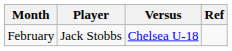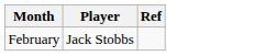 <table class="wikitable">
 <tr>
 <th>Month</th>
 <th>Player</th>
-<th>Versus</th>
 <th>Ref</th>
 </tr>
 <tr>
 <td>February</td>
 <td> Jack Stobbs</td>
-<td><a href='#'>Chelsea U-18</a></td>
 <td></td>
 </tr>
 </table>
